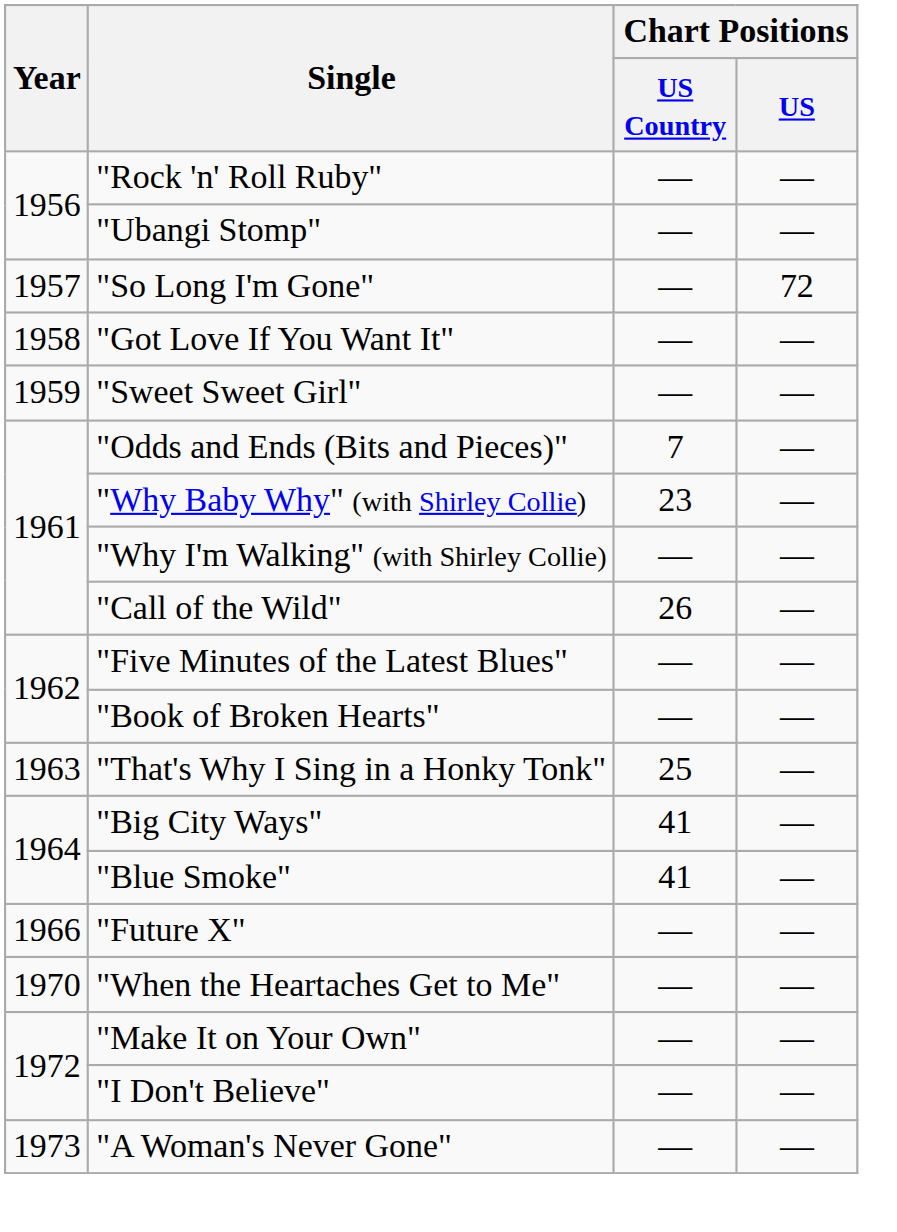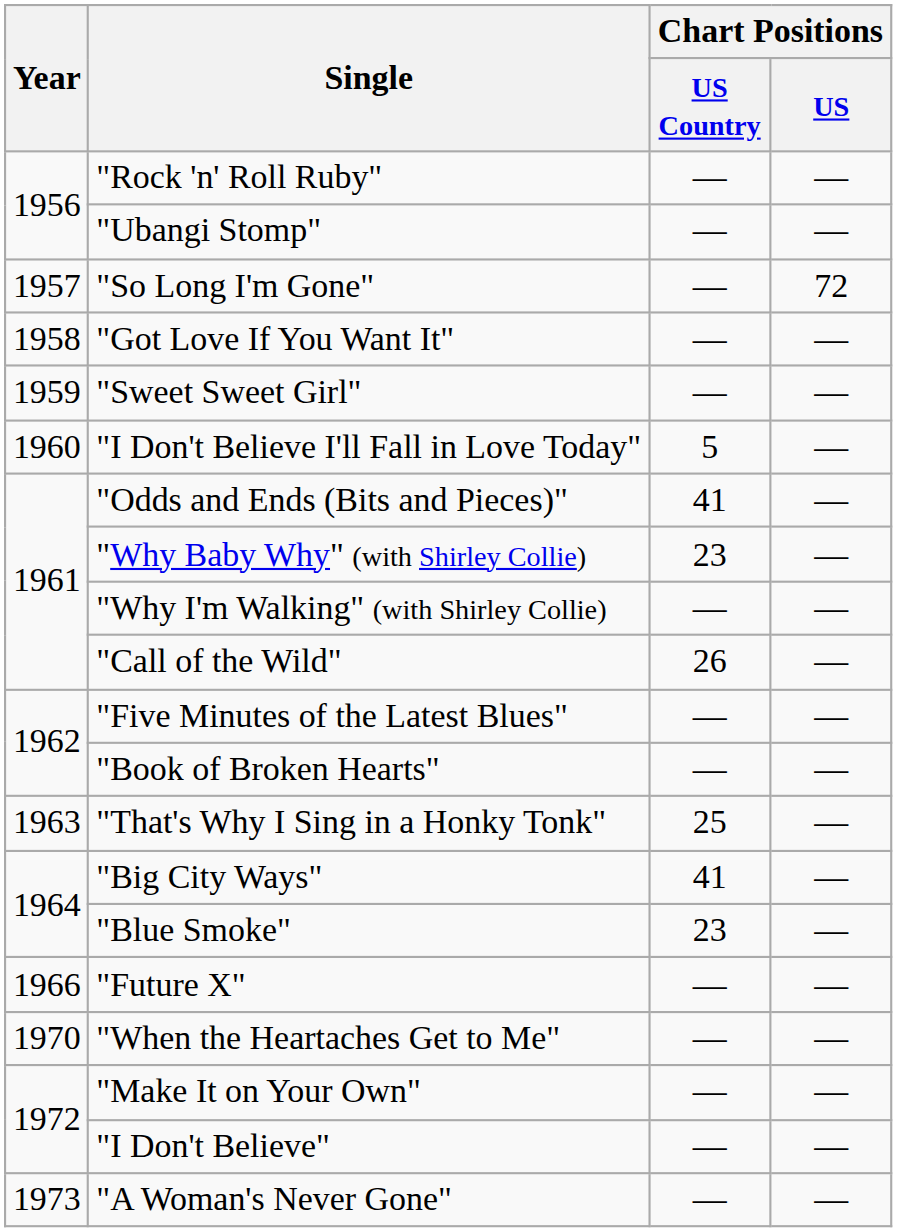 <table class="wikitable">
 <tr>
 <th rowspan="2">Year</th>
 <th rowspan="2">Single</th>
 <th colspan="2">Chart Positions</th>
 </tr>
 <tr>
 <th width="50"><small><a href='#'>US Country</a></small></th>
 <th width="50"><small><a href='#'>US</a></small></th>
 </tr>
 <tr>
 <td rowspan="2">1956</td>
 <td>"Rock 'n' Roll Ruby"</td>
 <td align="center">—</td>
 <td align="center">—</td>
 </tr>
 <tr>
 <td>"Ubangi Stomp"</td>
 <td align="center">—</td>
 <td align="center">—</td>
 </tr>
 <tr>
 <td>1957</td>
 <td>"So Long I'm Gone"</td>
 <td align="center">—</td>
 <td align="center">72</td>
 </tr>
 <tr>
 <td>1958</td>
 <td>"Got Love If You Want It"</td>
 <td align="center">—</td>
 <td align="center">—</td>
 </tr>
 <tr>
 <td>1959</td>
 <td>"Sweet Sweet Girl"</td>
 <td align="center">—</td>
 <td align="center">—</td>
 </tr>
 <tr>
+<td>1960</td>
+<td>"I Don't Believe I'll Fall in Love Today"</td>
+<td align="center">5</td>
+<td align="center">—</td>
+</tr>
+<tr>
 <td rowspan="4">1961</td>
 <td>"Odds and Ends (Bits and Pieces)"</td>
-<td align="center">7</td>
+<td align="center">41</td>
 <td align="center">—</td>
 </tr>
 <tr>
 <td>"<a href='#'>Why Baby Why</a>" <small>(with <a href='#'>Shirley Collie</a>)</small></td>
 <td align="center">23</td>
 <td align="center">—</td>
 </tr>
 <tr>
 <td>"Why I'm Walking" <small>(with Shirley Collie)</small></td>
 <td align="center">—</td>
 <td align="center">—</td>
 </tr>
 <tr>
 <td>"Call of the Wild"</td>
 <td align="center">26</td>
 <td align="center">—</td>
 </tr>
 <tr>
 <td rowspan="2">1962</td>
 <td>"Five Minutes of the Latest Blues"</td>
 <td align="center">—</td>
 <td align="center">—</td>
 </tr>
 <tr>
 <td>"Book of Broken Hearts"</td>
 <td align="center">—</td>
 <td align="center">—</td>
 </tr>
 <tr>
 <td>1963</td>
 <td>"That's Why I Sing in a Honky Tonk"</td>
 <td align="center">25</td>
 <td align="center">—</td>
 </tr>
 <tr>
 <td rowspan="2">1964</td>
 <td>"Big City Ways"</td>
 <td align="center">41</td>
 <td align="center">—</td>
 </tr>
 <tr>
 <td>"Blue Smoke"</td>
-<td align="center">41</td>
+<td align="center">23</td>
 <td align="center">—</td>
 </tr>
 <tr>
 <td>1966</td>
 <td>"Future X"</td>
 <td align="center">—</td>
 <td align="center">—</td>
 </tr>
 <tr>
 <td>1970</td>
 <td>"When the Heartaches Get to Me"</td>
 <td align="center">—</td>
 <td align="center">—</td>
 </tr>
 <tr>
 <td rowspan="2">1972</td>
 <td>"Make It on Your Own"</td>
 <td align="center">—</td>
 <td align="center">—</td>
 </tr>
 <tr>
 <td>"I Don't Believe"</td>
 <td align="center">—</td>
 <td align="center">—</td>
 </tr>
 <tr>
 <td>1973</td>
 <td>"A Woman's Never Gone"</td>
 <td align="center">—</td>
 <td align="center">—</td>
 </tr>
 </table>
